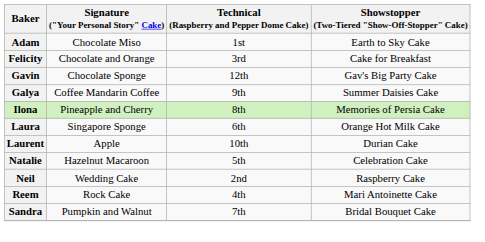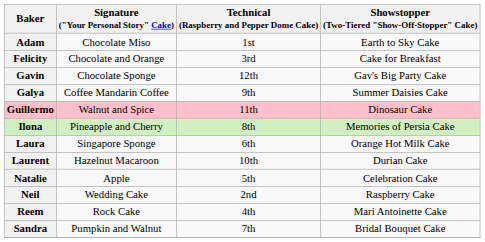 <table class="wikitable sortable" style="text-align:center">
 <tr>
 <th>Baker</th>
 <th class="unsortable">Signature<br><small>("Your Personal Story" <a href='#'>Cake</a>)</small></th>
 <th>Technical<br><small>(Raspberry and Pepper Dome Cake)</small></th>
 <th class="unsortable">Showstopper<br><small>(Two-Tiered "Show-Off-Stopper" Cake)</small></th>
 </tr>
 <tr>
 <th>Adam</th>
 <td>Chocolate Miso</td>
 <td>1st</td>
 <td>Earth to Sky Cake</td>
 </tr>
 <tr>
 <th>Felicity</th>
 <td>Chocolate and Orange</td>
 <td>3rd</td>
 <td>Cake for Breakfast</td>
 </tr>
 <tr>
 <th>Gavin</th>
 <td>Chocolate Sponge</td>
 <td>12th</td>
 <td>Gav's Big Party Cake</td>
 </tr>
 <tr>
 <th>Galya</th>
 <td>Coffee Mandarin Coffee</td>
 <td>9th</td>
 <td>Summer Daisies Cake</td>
 </tr>
+<tr style="background:Pink;">
+<th style="background:Pink;">Guillermo</th>
+<td>Walnut and Spice</td>
+<td>11th</td>
+<td>Dinosaur Cake</td>
+</tr>
 <tr style="background:#d0f0c0;">
 <th style="background:#d0f0c0;">Ilona</th>
 <td>Pineapple and Cherry</td>
 <td>8th</td>
 <td>Memories of Persia Cake</td>
 </tr>
 <tr>
 <th>Laura</th>
 <td>Singapore Sponge</td>
 <td>6th</td>
 <td>Orange Hot Milk Cake</td>
 </tr>
 <tr>
 <th>Laurent</th>
-<td>Apple</td>
+<td>Hazelnut Macaroon</td>
 <td>10th</td>
 <td>Durian Cake</td>
 </tr>
 <tr>
 <th>Natalie</th>
-<td>Hazelnut Macaroon</td>
+<td>Apple</td>
 <td>5th</td>
 <td>Celebration Cake</td>
 </tr>
 <tr>
 <th>Neil</th>
 <td>Wedding Cake</td>
 <td>2nd</td>
 <td>Raspberry Cake</td>
 </tr>
 <tr>
 <th>Reem</th>
 <td>Rock Cake</td>
 <td>4th</td>
 <td>Mari Antoinette Cake</td>
 </tr>
 <tr>
 <th>Sandra</th>
 <td>Pumpkin and Walnut</td>
 <td>7th</td>
 <td>Bridal Bouquet Cake</td>
 </tr>
 <tr>
 </tr>
 </table>
